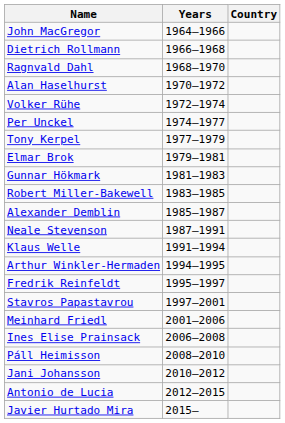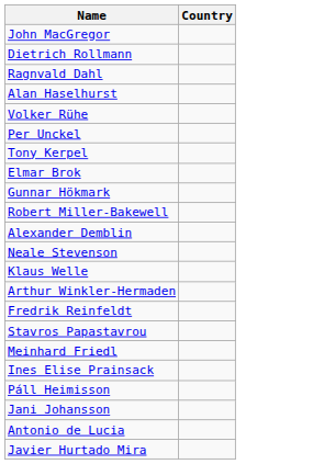 <table class="wikitable sortable">
 <tr>
 <th>Name</th>
-<th>Years</th>
 <th>Country</th>
 </tr>
 <tr>
 <td><a href='#'>John MacGregor</a></td>
-<td>1964–1966</td>
 <td></td>
 </tr>
 <tr>
 <td><a href='#'>Dietrich Rollmann</a></td>
-<td>1966–1968</td>
 <td></td>
 </tr>
 <tr>
 <td><a href='#'>Ragnvald Dahl</a></td>
-<td>1968–1970</td>
 <td></td>
 </tr>
 <tr>
 <td><a href='#'>Alan Haselhurst</a></td>
-<td>1970–1972</td>
 <td></td>
 </tr>
 <tr>
 <td><a href='#'>Volker Rühe</a></td>
-<td>1972–1974</td>
 <td></td>
 </tr>
 <tr>
 <td><a href='#'>Per Unckel</a></td>
-<td>1974–1977</td>
 <td></td>
 </tr>
 <tr>
 <td><a href='#'>Tony Kerpel</a></td>
-<td>1977–1979</td>
 <td></td>
 </tr>
 <tr>
 <td><a href='#'>Elmar Brok</a></td>
-<td>1979–1981</td>
 <td></td>
 </tr>
 <tr>
 <td><a href='#'>Gunnar Hökmark</a></td>
-<td>1981–1983</td>
 <td></td>
 </tr>
 <tr>
 <td><a href='#'>Robert Miller-Bakewell</a></td>
-<td>1983–1985</td>
 <td></td>
 </tr>
 <tr>
 <td><a href='#'>Alexander Demblin</a></td>
-<td>1985–1987</td>
 <td></td>
 </tr>
 <tr>
 <td><a href='#'>Neale Stevenson</a></td>
-<td>1987–1991</td>
 <td></td>
 </tr>
 <tr>
 <td><a href='#'>Klaus Welle</a></td>
-<td>1991–1994</td>
 <td></td>
 </tr>
 <tr>
 <td><a href='#'>Arthur Winkler-Hermaden</a></td>
-<td>1994–1995</td>
 <td></td>
 </tr>
 <tr>
 <td><a href='#'>Fredrik Reinfeldt</a></td>
-<td>1995–1997</td>
 <td></td>
 </tr>
 <tr>
 <td><a href='#'>Stavros Papastavrou</a></td>
-<td>1997–2001</td>
 <td></td>
 </tr>
 <tr>
 <td><a href='#'>Meinhard Friedl</a></td>
-<td>2001–2006</td>
 <td></td>
 </tr>
 <tr>
 <td><a href='#'>Ines Elise Prainsack</a></td>
-<td>2006–2008</td>
 <td></td>
 </tr>
 <tr>
 <td><a href='#'>Páll Heimisson</a></td>
-<td>2008–2010</td>
 <td></td>
 </tr>
 <tr>
 <td><a href='#'>Jani Johansson</a></td>
-<td>2010–2012</td>
 <td></td>
 </tr>
 <tr>
 <td><a href='#'>Antonio de Lucia</a></td>
-<td>2012–2015</td>
 <td></td>
 </tr>
 <tr>
 <td><a href='#'>Javier Hurtado Mira</a></td>
-<td>2015–</td>
 <td></td>
 </tr>
 </table>
